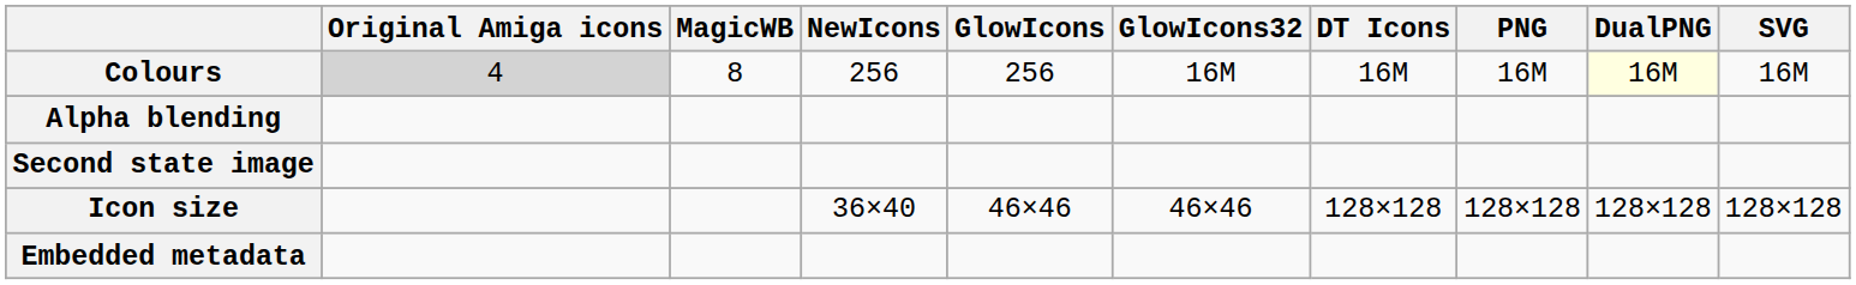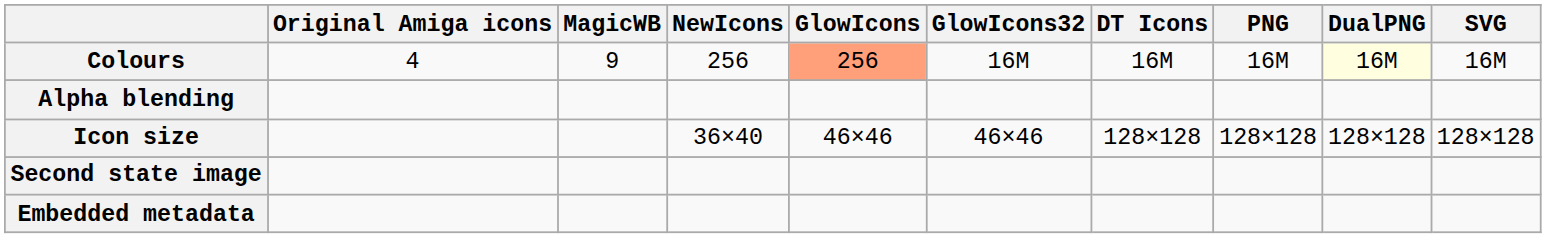 <table class="wikitable" style="width: auto; text-align: center; table-layout: fixed;">
 <tr>
 <th></th>
 <th>Original Amiga icons</th>
 <th>MagicWB</th>
 <th>NewIcons</th>
 <th>GlowIcons</th>
 <th>GlowIcons32</th>
 <th>DT Icons</th>
 <th>PNG</th>
 <th>DualPNG</th>
 <th>SVG</th>
 </tr>
 <tr>
 <th>Colours</th>
-<td style="background: lightgrey;">4</td>
-<td>8</td>
+<td>4</td>
+<td>9</td>
 <td>256</td>
-<td>256</td>
+<td style="background: lightsalmon;">256</td>
 <td>16M</td>
 <td>16M</td>
 <td>16M</td>
 <td style="background: lightyellow;">16M</td>
 <td>16M</td>
 </tr>
 <tr>
 <th>Alpha blending</th>
-<td></td>
-<td></td>
-<td></td>
-<td></td>
-<td></td>
-<td></td>
-<td></td>
-<td></td>
-<td></td>
-</tr>
-<tr>
-<th>Second state image</th>
 <td></td>
 <td></td>
 <td></td>
 <td></td>
 <td></td>
 <td></td>
 <td></td>
 <td></td>
 <td></td>
 </tr>
 <tr>
 <th>Icon size</th>
 <td></td>
 <td></td>
 <td>36×40</td>
 <td>46×46</td>
 <td>46×46</td>
 <td>128×128</td>
 <td>128×128</td>
 <td>128×128</td>
 <td>128×128</td>
 </tr>
 <tr>
+<th>Second state image</th>
+<td></td>
+<td></td>
+<td></td>
+<td></td>
+<td></td>
+<td></td>
+<td></td>
+<td></td>
+<td></td>
+</tr>
+<tr>
 <th>Embedded metadata</th>
 <td></td>
 <td></td>
 <td></td>
 <td></td>
 <td></td>
 <td></td>
 <td></td>
 <td></td>
 <td></td>
 </tr>
 </table>
